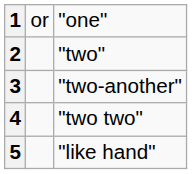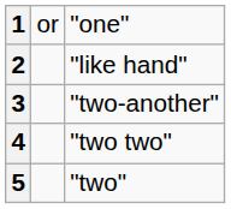 <table class="wikitable">
 <tr>
 <th>1</th>
 <td> or </td>
 <td>"one"</td>
 </tr>
 <tr>
 <th>2</th>
 <td></td>
-<td>"two"</td>
+<td>"like hand"</td>
 </tr>
 <tr>
 <th>3</th>
 <td></td>
 <td>"two-another"</td>
 </tr>
 <tr>
 <th>4</th>
 <td></td>
 <td>"two two"</td>
 </tr>
 <tr>
 <th>5</th>
 <td></td>
-<td>"like hand"</td>
+<td>"two"</td>
 </tr>
 </table>
